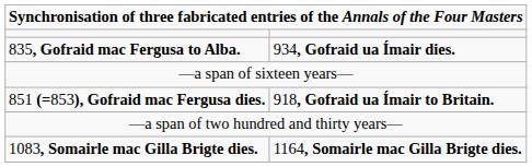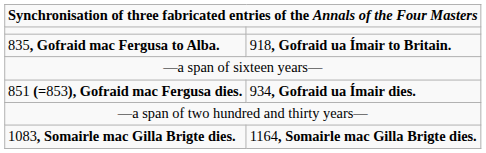 <table class="wikitable" style="margin-left: auto; margin-right: auto; border: none;">
 <tr>
 <td colspan="2" style="text-align: center;"><strong>Synchronisation of three fabricated entries of the <em>Annals of the Four Masters<strong><em></td>
 </tr>
 <tr>
 <td></td>
 <td></td>
 </tr>
 <tr>
 <td></strong>835<strong>, Gofraid mac Fergusa to Alba.</td>
-<td></strong>934<strong>, Gofraid ua Ímair dies.</td>
+<td></strong>918<strong>, Gofraid ua Ímair to Britain.</td>
 </tr>
 <tr>
 <td colspan="2" style="text-align: center;">—a span of sixteen years—</td>
 </tr>
 <tr>
 <td></strong>851<strong> (=</strong>853<strong>), Gofraid mac Fergusa dies.</td>
-<td></strong>918<strong>, Gofraid ua Ímair to Britain.</td>
+<td></strong>934<strong>, Gofraid ua Ímair dies.</td>
 </tr>
 <tr>
 <td colspan="2" style="text-align: center;">—a span of two hundred and thirty years—</td>
 </tr>
 <tr>
 <td></strong>1083<strong>, Somairle mac Gilla Brigte dies.</td>
 <td></strong>1164<strong>, Somairle mac Gilla Brigte dies.</td>
 </tr>
 </table>
